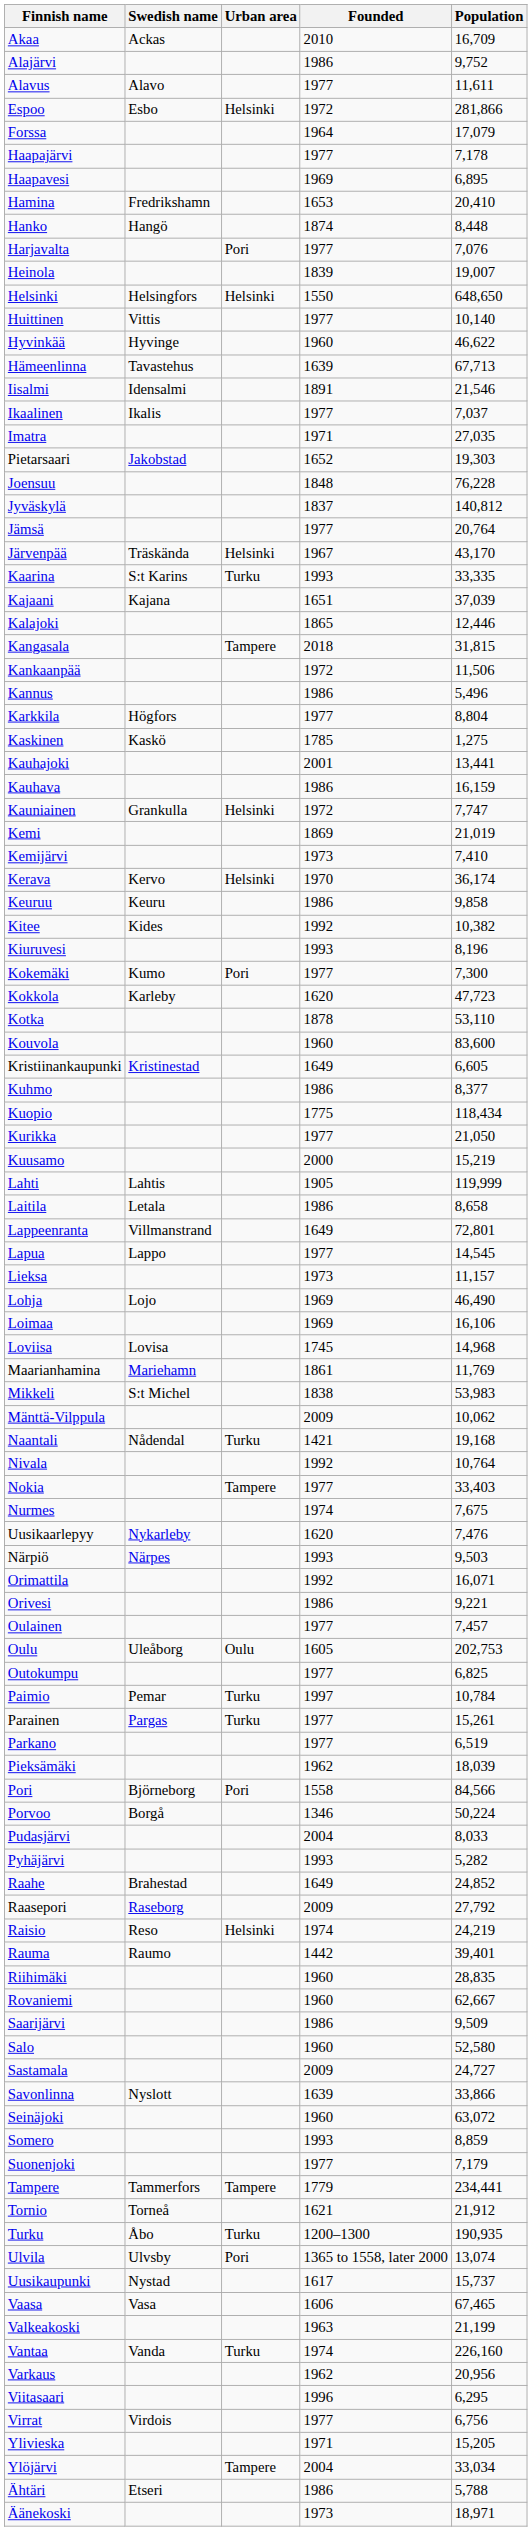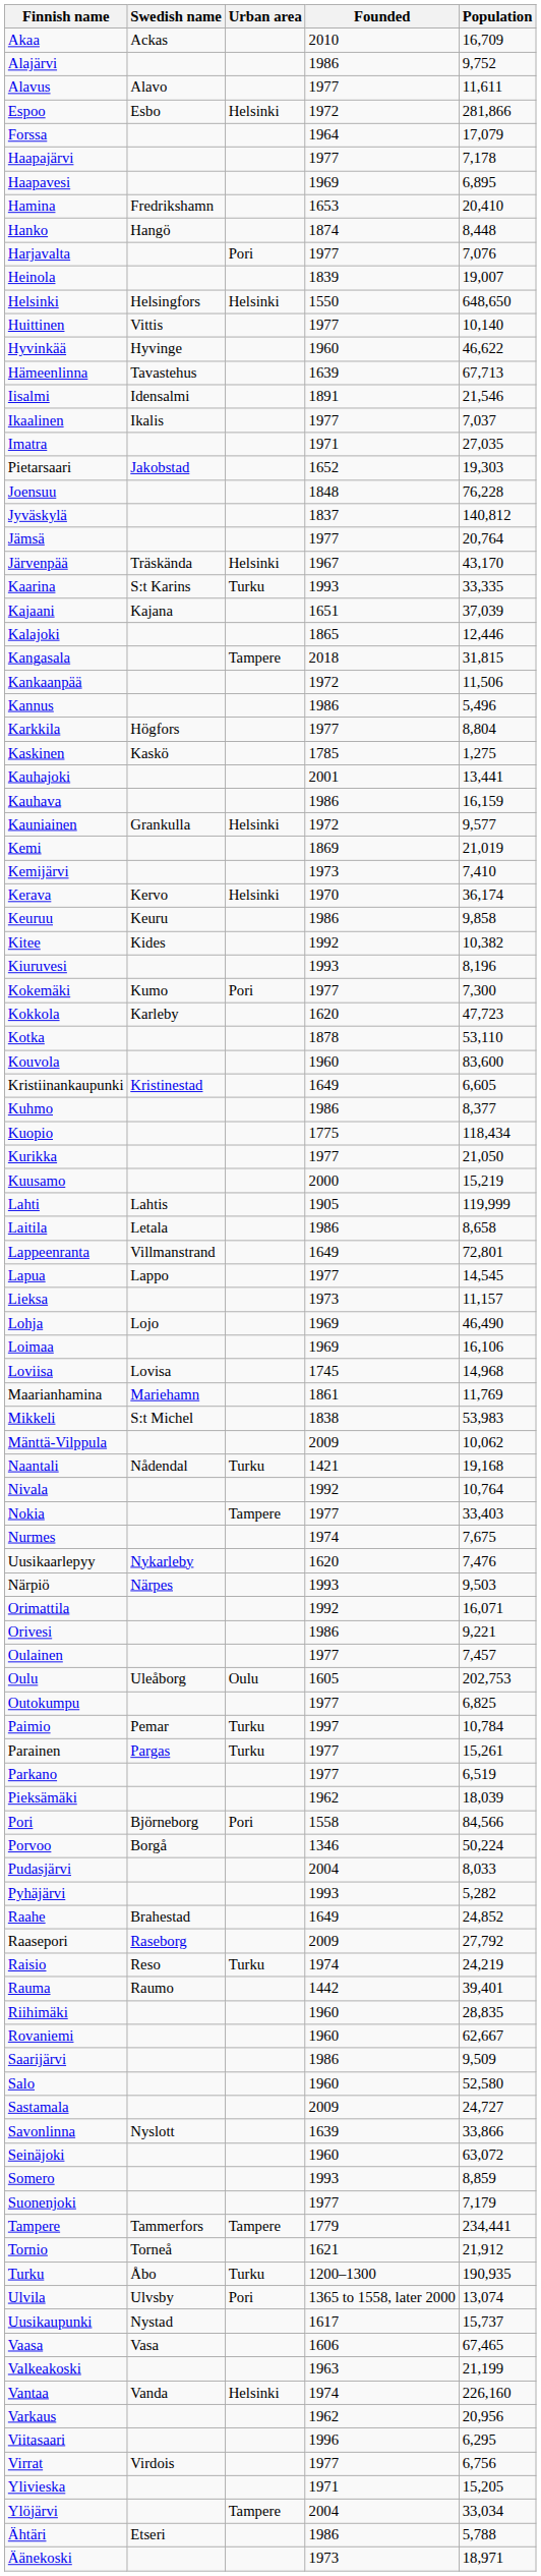 <table class="wikitable sortable"  style="text-align:left;">
 <tr>
 <th>Finnish name</th>
 <th>Swedish name</th>
 <th>Urban area</th>
 <th>Founded</th>
 <th>Population</th>
 </tr>
 <tr>
 <td><a href='#'>Akaa</a></td>
 <td>Ackas</td>
 <td></td>
 <td>2010</td>
 <td>16,709</td>
 </tr>
 <tr>
 <td><a href='#'>Alajärvi</a></td>
 <td></td>
 <td></td>
 <td>1986</td>
 <td>9,752</td>
 </tr>
 <tr>
 <td><a href='#'>Alavus</a></td>
 <td>Alavo</td>
 <td></td>
 <td>1977</td>
 <td>11,611</td>
 </tr>
 <tr>
 <td><a href='#'>Espoo</a></td>
 <td>Esbo</td>
 <td>Helsinki</td>
 <td>1972</td>
 <td>281,866</td>
 </tr>
 <tr>
 <td><a href='#'>Forssa</a></td>
 <td></td>
 <td></td>
 <td>1964</td>
 <td>17,079</td>
 </tr>
 <tr>
 <td><a href='#'>Haapajärvi</a></td>
 <td></td>
 <td></td>
 <td>1977</td>
 <td>7,178</td>
 </tr>
 <tr>
 <td><a href='#'>Haapavesi</a></td>
 <td></td>
 <td></td>
 <td>1969</td>
 <td>6,895</td>
 </tr>
 <tr>
 <td><a href='#'>Hamina</a></td>
 <td>Fredrikshamn</td>
 <td></td>
 <td>1653</td>
 <td>20,410</td>
 </tr>
 <tr>
 <td><a href='#'>Hanko</a></td>
 <td>Hangö</td>
 <td></td>
 <td>1874</td>
 <td>8,448</td>
 </tr>
 <tr>
 <td><a href='#'>Harjavalta</a></td>
 <td></td>
 <td>Pori</td>
 <td>1977</td>
 <td>7,076</td>
 </tr>
 <tr>
 <td><a href='#'>Heinola</a></td>
 <td></td>
 <td></td>
 <td>1839</td>
 <td>19,007</td>
 </tr>
 <tr>
 <td><a href='#'>Helsinki</a></td>
 <td>Helsingfors</td>
 <td>Helsinki</td>
 <td>1550</td>
 <td>648,650</td>
 </tr>
 <tr>
 <td><a href='#'>Huittinen</a></td>
 <td>Vittis</td>
 <td></td>
 <td>1977</td>
 <td>10,140</td>
 </tr>
 <tr>
 <td><a href='#'>Hyvinkää</a></td>
 <td>Hyvinge</td>
 <td></td>
 <td>1960</td>
 <td>46,622</td>
 </tr>
 <tr>
 <td><a href='#'>Hämeenlinna</a></td>
 <td>Tavastehus</td>
 <td></td>
 <td>1639</td>
 <td>67,713</td>
 </tr>
 <tr>
 <td><a href='#'>Iisalmi</a></td>
 <td>Idensalmi</td>
 <td></td>
 <td>1891</td>
 <td>21,546</td>
 </tr>
 <tr>
 <td><a href='#'>Ikaalinen</a></td>
 <td>Ikalis</td>
 <td></td>
 <td>1977</td>
 <td>7,037</td>
 </tr>
 <tr>
 <td><a href='#'>Imatra</a></td>
 <td></td>
 <td></td>
 <td>1971</td>
 <td>27,035</td>
 </tr>
 <tr>
 <td>Pietarsaari</td>
 <td><a href='#'>Jakobstad</a></td>
 <td></td>
 <td>1652</td>
 <td>19,303</td>
 </tr>
 <tr>
 <td><a href='#'>Joensuu</a></td>
 <td></td>
 <td></td>
 <td>1848</td>
 <td>76,228</td>
 </tr>
 <tr>
 <td><a href='#'>Jyväskylä</a></td>
 <td></td>
 <td></td>
 <td>1837</td>
 <td>140,812</td>
 </tr>
 <tr>
 <td><a href='#'>Jämsä</a></td>
 <td></td>
 <td></td>
 <td>1977</td>
 <td>20,764</td>
 </tr>
 <tr>
 <td><a href='#'>Järvenpää</a></td>
 <td>Träskända</td>
 <td>Helsinki</td>
 <td>1967</td>
 <td>43,170</td>
 </tr>
 <tr>
 <td><a href='#'>Kaarina</a></td>
 <td>S:t Karins</td>
 <td>Turku</td>
 <td>1993</td>
 <td>33,335</td>
 </tr>
 <tr>
 <td><a href='#'>Kajaani</a></td>
 <td>Kajana</td>
 <td></td>
 <td>1651</td>
 <td>37,039</td>
 </tr>
 <tr>
 <td><a href='#'>Kalajoki</a></td>
 <td></td>
 <td></td>
 <td>1865</td>
 <td>12,446</td>
 </tr>
 <tr>
 <td><a href='#'>Kangasala</a></td>
 <td></td>
 <td>Tampere</td>
 <td>2018</td>
 <td>31,815</td>
 </tr>
 <tr>
 <td><a href='#'>Kankaanpää</a></td>
 <td></td>
 <td></td>
 <td>1972</td>
 <td>11,506</td>
 </tr>
 <tr>
 <td><a href='#'>Kannus</a></td>
 <td></td>
 <td></td>
 <td>1986</td>
 <td>5,496</td>
 </tr>
 <tr>
 <td><a href='#'>Karkkila</a></td>
 <td>Högfors</td>
 <td></td>
 <td>1977</td>
 <td>8,804</td>
 </tr>
 <tr>
 <td><a href='#'>Kaskinen</a></td>
 <td>Kaskö</td>
 <td></td>
 <td>1785</td>
 <td>1,275</td>
 </tr>
 <tr>
 <td><a href='#'>Kauhajoki</a></td>
 <td></td>
 <td></td>
 <td>2001</td>
 <td>13,441</td>
 </tr>
 <tr>
 <td><a href='#'>Kauhava</a></td>
 <td></td>
 <td></td>
 <td>1986</td>
 <td>16,159</td>
 </tr>
 <tr>
 <td><a href='#'>Kauniainen</a></td>
 <td>Grankulla</td>
 <td>Helsinki</td>
 <td>1972</td>
-<td>7,747</td>
+<td>9,577</td>
 </tr>
 <tr>
 <td><a href='#'>Kemi</a></td>
 <td></td>
 <td></td>
 <td>1869</td>
 <td>21,019</td>
 </tr>
 <tr>
 <td><a href='#'>Kemijärvi</a></td>
 <td></td>
 <td></td>
 <td>1973</td>
 <td>7,410</td>
 </tr>
 <tr>
 <td><a href='#'>Kerava</a></td>
 <td>Kervo</td>
 <td>Helsinki</td>
 <td>1970</td>
 <td>36,174</td>
 </tr>
 <tr>
 <td><a href='#'>Keuruu</a></td>
 <td>Keuru</td>
 <td></td>
 <td>1986</td>
 <td>9,858</td>
 </tr>
 <tr>
 <td><a href='#'>Kitee</a></td>
 <td>Kides</td>
 <td></td>
 <td>1992</td>
 <td>10,382</td>
 </tr>
 <tr>
 <td><a href='#'>Kiuruvesi</a></td>
 <td></td>
 <td></td>
 <td>1993</td>
 <td>8,196</td>
 </tr>
 <tr>
 <td><a href='#'>Kokemäki</a></td>
 <td>Kumo</td>
 <td>Pori</td>
 <td>1977</td>
 <td>7,300</td>
 </tr>
 <tr>
 <td><a href='#'>Kokkola</a></td>
 <td>Karleby</td>
 <td></td>
 <td>1620</td>
 <td>47,723</td>
 </tr>
 <tr>
 <td><a href='#'>Kotka</a></td>
 <td></td>
 <td></td>
 <td>1878</td>
 <td>53,110</td>
 </tr>
 <tr>
 <td><a href='#'>Kouvola</a></td>
 <td></td>
 <td></td>
 <td>1960</td>
 <td>83,600</td>
 </tr>
 <tr>
 <td>Kristiinankaupunki</td>
 <td><a href='#'>Kristinestad</a></td>
 <td></td>
 <td>1649</td>
 <td>6,605</td>
 </tr>
 <tr>
 <td><a href='#'>Kuhmo</a></td>
 <td></td>
 <td></td>
 <td>1986</td>
 <td>8,377</td>
 </tr>
 <tr>
 <td><a href='#'>Kuopio</a></td>
 <td></td>
 <td></td>
 <td>1775</td>
 <td>118,434</td>
 </tr>
 <tr>
 <td><a href='#'>Kurikka</a></td>
 <td></td>
 <td></td>
 <td>1977</td>
 <td>21,050</td>
 </tr>
 <tr>
 <td><a href='#'>Kuusamo</a></td>
 <td></td>
 <td></td>
 <td>2000</td>
 <td>15,219</td>
 </tr>
 <tr>
 <td><a href='#'>Lahti</a></td>
 <td>Lahtis</td>
 <td></td>
 <td>1905</td>
 <td>119,999</td>
 </tr>
 <tr>
 <td><a href='#'>Laitila</a></td>
 <td>Letala</td>
 <td></td>
 <td>1986</td>
 <td>8,658</td>
 </tr>
 <tr>
 <td><a href='#'>Lappeenranta</a></td>
 <td>Villmanstrand</td>
 <td></td>
 <td>1649</td>
 <td>72,801</td>
 </tr>
 <tr>
 <td><a href='#'>Lapua</a></td>
 <td>Lappo</td>
 <td></td>
 <td>1977</td>
 <td>14,545</td>
 </tr>
 <tr>
 <td><a href='#'>Lieksa</a></td>
 <td></td>
 <td></td>
 <td>1973</td>
 <td>11,157</td>
 </tr>
 <tr>
 <td><a href='#'>Lohja</a></td>
 <td>Lojo</td>
 <td></td>
 <td>1969</td>
 <td>46,490</td>
 </tr>
 <tr>
 <td><a href='#'>Loimaa</a></td>
 <td></td>
 <td></td>
 <td>1969</td>
 <td>16,106</td>
 </tr>
 <tr>
 <td><a href='#'>Loviisa</a></td>
 <td>Lovisa</td>
 <td></td>
 <td>1745</td>
 <td>14,968</td>
 </tr>
 <tr>
 <td>Maarianhamina</td>
 <td><a href='#'>Mariehamn</a></td>
 <td></td>
 <td>1861</td>
 <td>11,769</td>
 </tr>
 <tr>
 <td><a href='#'>Mikkeli</a></td>
 <td>S:t Michel</td>
 <td></td>
 <td>1838</td>
 <td>53,983</td>
 </tr>
 <tr>
 <td><a href='#'>Mänttä-Vilppula</a></td>
 <td></td>
 <td></td>
 <td>2009</td>
 <td>10,062</td>
 </tr>
 <tr>
 <td><a href='#'>Naantali</a></td>
 <td>Nådendal</td>
 <td>Turku</td>
 <td>1421</td>
 <td>19,168</td>
 </tr>
 <tr>
 <td><a href='#'>Nivala</a></td>
 <td></td>
 <td></td>
 <td>1992</td>
 <td>10,764</td>
 </tr>
 <tr>
 <td><a href='#'>Nokia</a></td>
 <td></td>
 <td>Tampere</td>
 <td>1977</td>
 <td>33,403</td>
 </tr>
 <tr>
 <td><a href='#'>Nurmes</a></td>
 <td></td>
 <td></td>
 <td>1974</td>
 <td>7,675</td>
 </tr>
 <tr>
 <td>Uusikaarlepyy</td>
 <td><a href='#'>Nykarleby</a></td>
 <td></td>
 <td>1620</td>
 <td>7,476</td>
 </tr>
 <tr>
 <td>Närpiö</td>
 <td><a href='#'>Närpes</a></td>
 <td></td>
 <td>1993</td>
 <td>9,503</td>
 </tr>
 <tr>
 <td><a href='#'>Orimattila</a></td>
 <td></td>
 <td></td>
 <td>1992</td>
 <td>16,071</td>
 </tr>
 <tr>
 <td><a href='#'>Orivesi</a></td>
 <td></td>
 <td></td>
 <td>1986</td>
 <td>9,221</td>
 </tr>
 <tr>
 <td><a href='#'>Oulainen</a></td>
 <td></td>
 <td></td>
 <td>1977</td>
 <td>7,457</td>
 </tr>
 <tr>
 <td><a href='#'>Oulu</a></td>
 <td>Uleåborg</td>
 <td>Oulu</td>
 <td>1605</td>
 <td>202,753</td>
 </tr>
 <tr>
 <td><a href='#'>Outokumpu</a></td>
 <td></td>
 <td></td>
 <td>1977</td>
 <td>6,825</td>
 </tr>
 <tr>
 <td><a href='#'>Paimio</a></td>
 <td>Pemar</td>
 <td>Turku</td>
 <td>1997</td>
 <td>10,784</td>
 </tr>
 <tr>
 <td>Parainen</td>
 <td><a href='#'>Pargas</a></td>
 <td>Turku</td>
 <td>1977</td>
 <td>15,261</td>
 </tr>
 <tr>
 <td><a href='#'>Parkano</a></td>
 <td></td>
 <td></td>
 <td>1977</td>
 <td>6,519</td>
 </tr>
 <tr>
 <td><a href='#'>Pieksämäki</a></td>
 <td></td>
 <td></td>
 <td>1962</td>
 <td>18,039</td>
 </tr>
 <tr>
 <td><a href='#'>Pori</a></td>
 <td>Björneborg</td>
 <td>Pori</td>
 <td>1558</td>
 <td>84,566</td>
 </tr>
 <tr>
 <td><a href='#'>Porvoo</a></td>
 <td>Borgå</td>
 <td></td>
 <td>1346</td>
 <td>50,224</td>
 </tr>
 <tr>
 <td><a href='#'>Pudasjärvi</a></td>
 <td></td>
 <td></td>
 <td>2004</td>
 <td>8,033</td>
 </tr>
 <tr>
 <td><a href='#'>Pyhäjärvi</a></td>
 <td></td>
 <td></td>
 <td>1993</td>
 <td>5,282</td>
 </tr>
 <tr>
 <td><a href='#'>Raahe</a></td>
 <td>Brahestad</td>
 <td></td>
 <td>1649</td>
 <td>24,852</td>
 </tr>
 <tr>
 <td>Raasepori</td>
 <td><a href='#'>Raseborg</a></td>
 <td></td>
 <td>2009</td>
 <td>27,792</td>
 </tr>
 <tr>
 <td><a href='#'>Raisio</a></td>
 <td>Reso</td>
-<td>Helsinki</td>
+<td>Turku</td>
 <td>1974</td>
 <td>24,219</td>
 </tr>
 <tr>
 <td><a href='#'>Rauma</a></td>
 <td>Raumo</td>
 <td></td>
 <td>1442</td>
 <td>39,401</td>
 </tr>
 <tr>
 <td><a href='#'>Riihimäki</a></td>
 <td></td>
 <td></td>
 <td>1960</td>
 <td>28,835</td>
 </tr>
 <tr>
 <td><a href='#'>Rovaniemi</a></td>
 <td></td>
 <td></td>
 <td>1960</td>
 <td>62,667</td>
 </tr>
 <tr>
 <td><a href='#'>Saarijärvi</a></td>
 <td></td>
 <td></td>
 <td>1986</td>
 <td>9,509</td>
 </tr>
 <tr>
 <td><a href='#'>Salo</a></td>
 <td></td>
 <td></td>
 <td>1960</td>
 <td>52,580</td>
 </tr>
 <tr>
 <td><a href='#'>Sastamala</a></td>
 <td></td>
 <td></td>
 <td>2009</td>
 <td>24,727</td>
 </tr>
 <tr>
 <td><a href='#'>Savonlinna</a></td>
 <td>Nyslott</td>
 <td></td>
 <td>1639</td>
 <td>33,866</td>
 </tr>
 <tr>
 <td><a href='#'>Seinäjoki</a></td>
 <td></td>
 <td></td>
 <td>1960</td>
 <td>63,072</td>
 </tr>
 <tr>
 <td><a href='#'>Somero</a></td>
 <td></td>
 <td></td>
 <td>1993</td>
 <td>8,859</td>
 </tr>
 <tr>
 <td><a href='#'>Suonenjoki</a></td>
 <td></td>
 <td></td>
 <td>1977</td>
 <td>7,179</td>
 </tr>
 <tr>
 <td><a href='#'>Tampere</a></td>
 <td>Tammerfors</td>
 <td>Tampere</td>
 <td>1779</td>
 <td>234,441</td>
 </tr>
 <tr>
 <td><a href='#'>Tornio</a></td>
 <td>Torneå</td>
 <td></td>
 <td>1621</td>
 <td>21,912</td>
 </tr>
 <tr>
 <td><a href='#'>Turku</a></td>
 <td>Åbo</td>
 <td>Turku</td>
 <td>1200–1300</td>
 <td>190,935</td>
 </tr>
 <tr>
 <td><a href='#'>Ulvila</a></td>
 <td>Ulvsby</td>
 <td>Pori</td>
 <td>1365 to 1558, later 2000</td>
 <td>13,074</td>
 </tr>
 <tr>
 <td><a href='#'>Uusikaupunki</a></td>
 <td>Nystad</td>
 <td></td>
 <td>1617</td>
 <td>15,737</td>
 </tr>
 <tr>
 <td><a href='#'>Vaasa</a></td>
 <td>Vasa</td>
 <td></td>
 <td>1606</td>
 <td>67,465</td>
 </tr>
 <tr>
 <td><a href='#'>Valkeakoski</a></td>
 <td></td>
 <td></td>
 <td>1963</td>
 <td>21,199</td>
 </tr>
 <tr>
 <td><a href='#'>Vantaa</a></td>
 <td>Vanda</td>
-<td>Turku</td>
+<td>Helsinki</td>
 <td>1974</td>
 <td>226,160</td>
 </tr>
 <tr>
 <td><a href='#'>Varkaus</a></td>
 <td></td>
 <td></td>
 <td>1962</td>
 <td>20,956</td>
 </tr>
 <tr>
 <td><a href='#'>Viitasaari</a></td>
 <td></td>
 <td></td>
 <td>1996</td>
 <td>6,295</td>
 </tr>
 <tr>
 <td><a href='#'>Virrat</a></td>
 <td>Virdois</td>
 <td></td>
 <td>1977</td>
 <td>6,756</td>
 </tr>
 <tr>
 <td><a href='#'>Ylivieska</a></td>
 <td></td>
 <td></td>
 <td>1971</td>
 <td>15,205</td>
 </tr>
 <tr>
 <td><a href='#'>Ylöjärvi</a></td>
 <td></td>
 <td>Tampere</td>
 <td>2004</td>
 <td>33,034</td>
 </tr>
 <tr>
 <td><a href='#'>Ähtäri</a></td>
 <td>Etseri</td>
 <td></td>
 <td>1986</td>
 <td>5,788</td>
 </tr>
 <tr>
 <td><a href='#'>Äänekoski</a></td>
 <td></td>
 <td></td>
 <td>1973</td>
 <td>18,971</td>
 </tr>
 </table>
